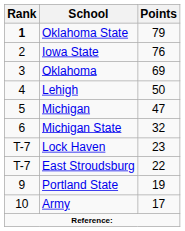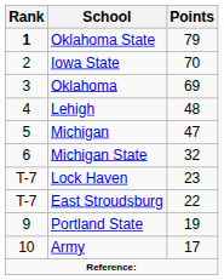 <table class="wikitable" style="text-align:center">
 <tr>
 <th>Rank</th>
 <th>School</th>
 <th>Points</th>
 </tr>
 <tr>
 <td><strong>1</strong></td>
 <td align=left><a href='#'>Oklahoma State</a></td>
 <td>79</td>
 </tr>
 <tr>
 <td>2</td>
 <td align=left><a href='#'>Iowa State</a></td>
-<td>76</td>
+<td>70</td>
 </tr>
 <tr>
 <td>3</td>
 <td align=left><a href='#'>Oklahoma</a></td>
 <td>69</td>
 </tr>
 <tr>
 <td>4</td>
 <td align=left><a href='#'>Lehigh</a></td>
-<td>50</td>
+<td>48</td>
 </tr>
 <tr>
 <td>5</td>
 <td align=left><a href='#'>Michigan</a></td>
 <td>47</td>
 </tr>
 <tr>
 <td>6</td>
 <td align=left><a href='#'>Michigan State</a></td>
 <td>32</td>
 </tr>
 <tr>
 <td>T-7</td>
 <td align=left><a href='#'>Lock Haven</a></td>
 <td>23</td>
 </tr>
 <tr>
 <td>T-7</td>
 <td align=left><a href='#'>East Stroudsburg</a></td>
 <td>22</td>
 </tr>
 <tr>
 <td>9</td>
 <td align=left><a href='#'>Portland State</a></td>
 <td>19</td>
 </tr>
 <tr>
 <td>10</td>
 <td align=left><a href='#'>Army</a></td>
 <td>17</td>
 </tr>
 <tr>
 <td colspan="3"  style="font-size:8pt; text-align:center;"><strong>Reference:</strong></td>
 </tr>
 </table>
